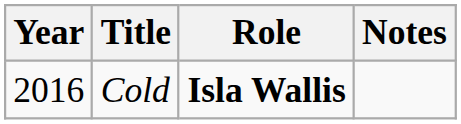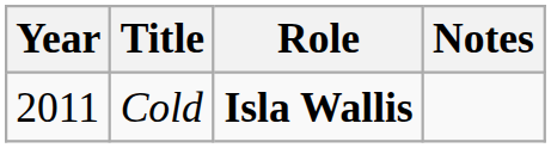 <table class="wikitable sortable">
 <tr>
 <th>Year</th>
 <th>Title</th>
 <th>Role</th>
 <th class="unsortable">Notes</th>
 </tr>
 <tr>
-<td>2016</td>
+<td>2011</td>
 <td><em>Cold</em></td>
 <td><strong>Isla Wallis</strong></td>
 <td></td>
 </tr>
 </table>
